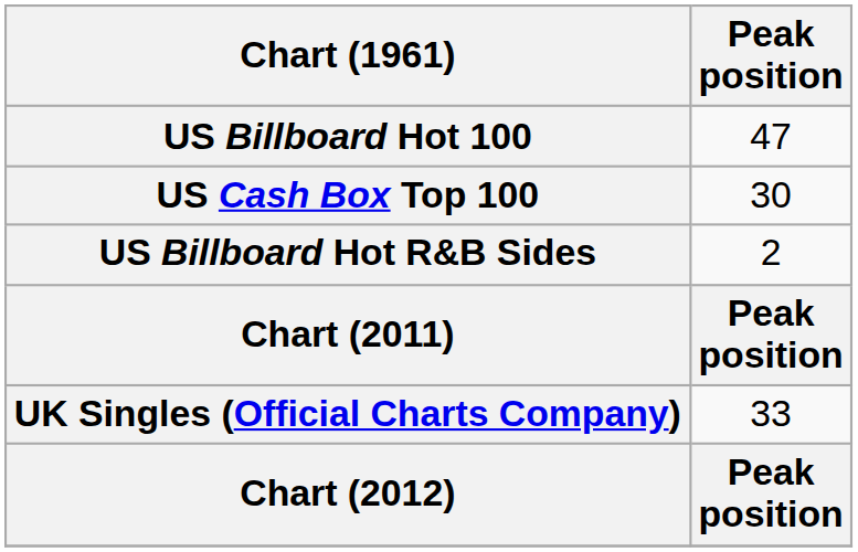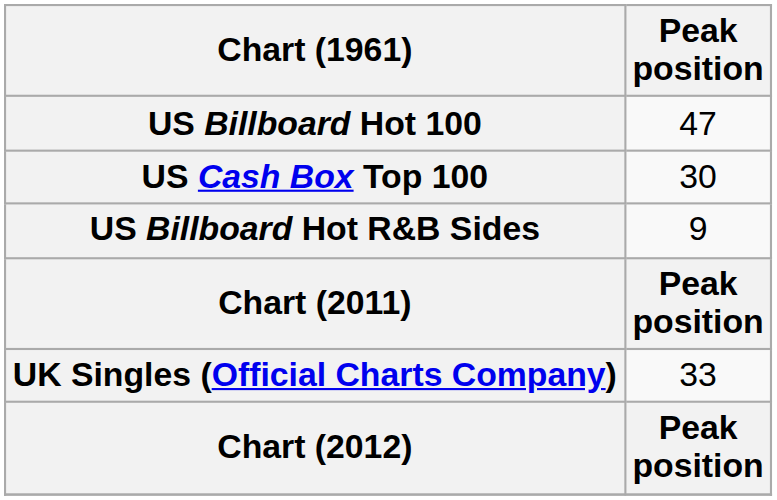 <table class="wikitable sortable plainrowheaders" style="text-align:center">
 <tr>
 <th scope="col">Chart (1961)</th>
 <th scope="col">Peak<br>position</th>
 </tr>
 <tr>
 <th scope="row">US <em>Billboard</em> Hot 100</th>
 <td>47</td>
 </tr>
 <tr>
 <th scope="row">US <em><a href='#'>Cash Box</a></em> Top 100</th>
 <td>30</td>
 </tr>
 <tr>
 <th scope="row">US <em>Billboard</em> Hot R&B Sides</th>
-<td>2</td>
+<td>9</td>
 </tr>
 <tr>
 <th scope="col">Chart (2011)</th>
 <th scope="col">Peak<br>position</th>
 </tr>
 <tr>
 <th scope="row">UK Singles (<a href='#'>Official Charts Company</a>)</th>
 <td>33</td>
 </tr>
 <tr>
 <th scope="col">Chart (2012)</th>
 <th scope="col">Peak<br>position</th>
 </tr>
 <tr>
 </tr>
 <tr>
 </tr>
 <tr>
 </tr>
 </table>
